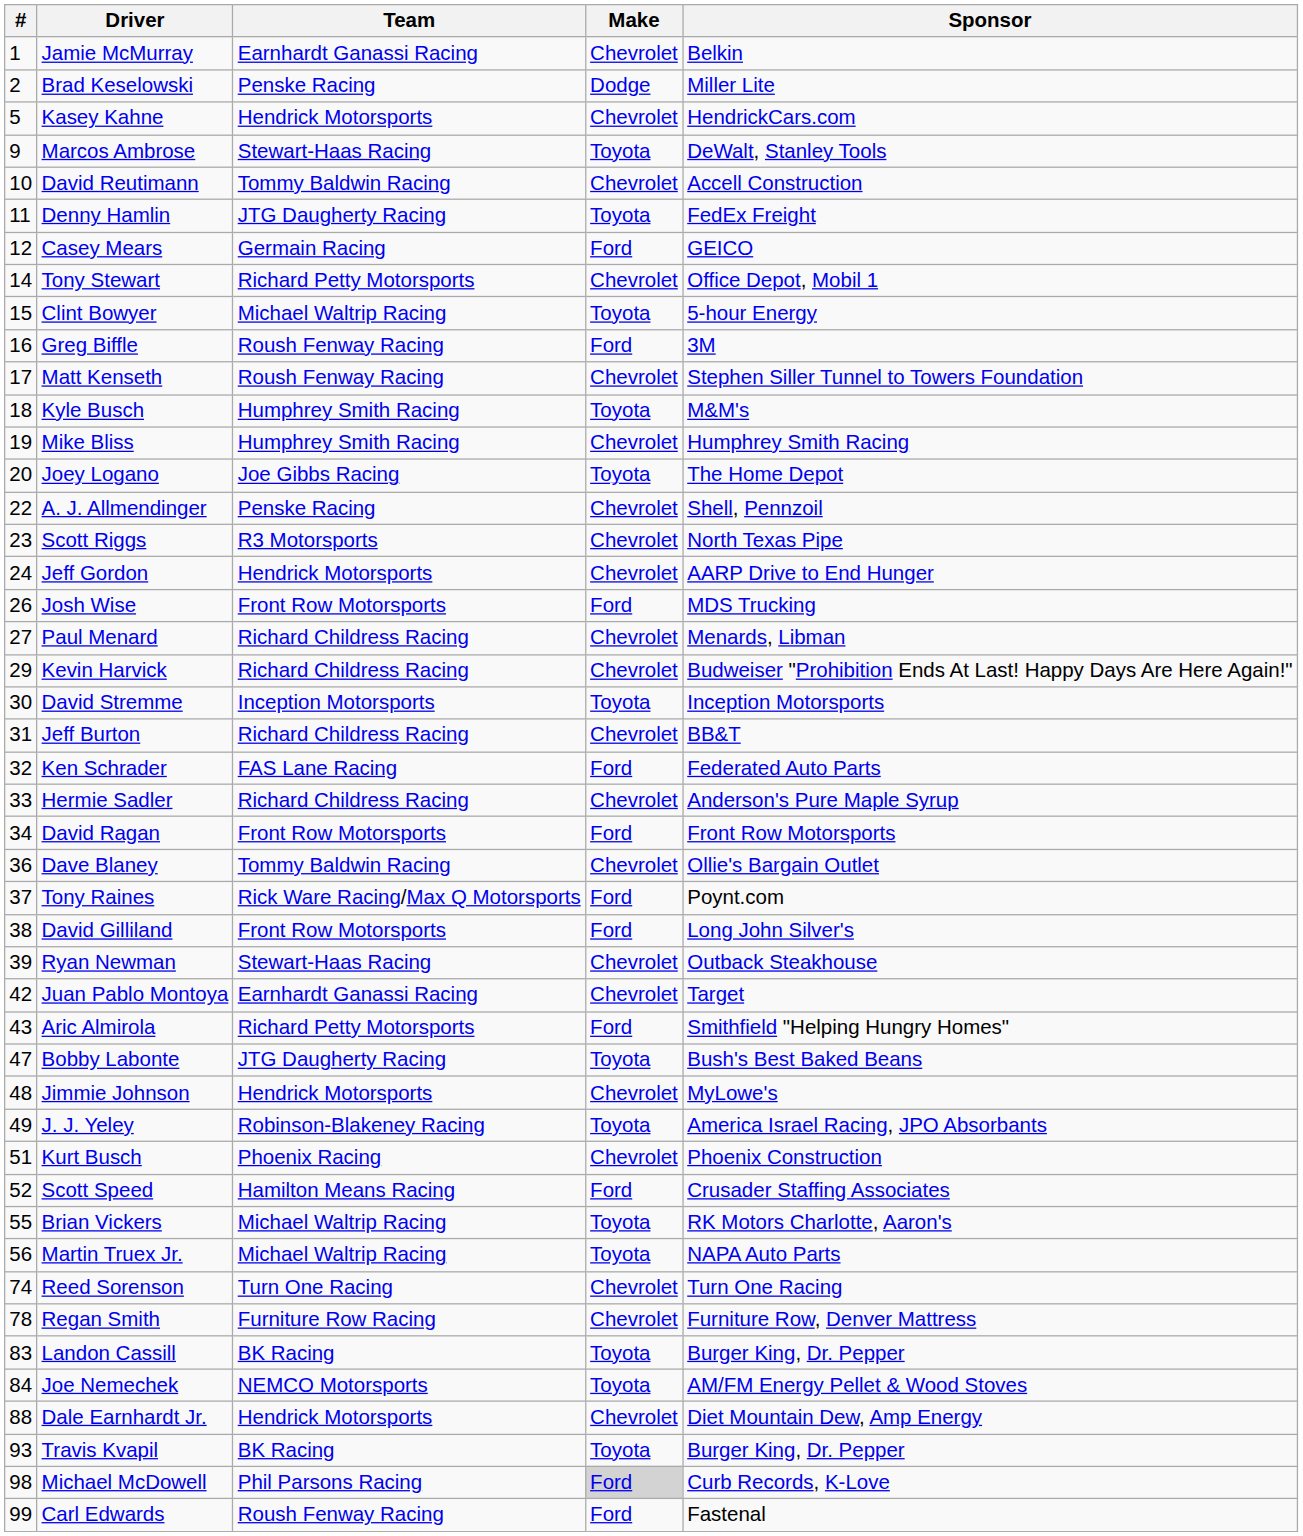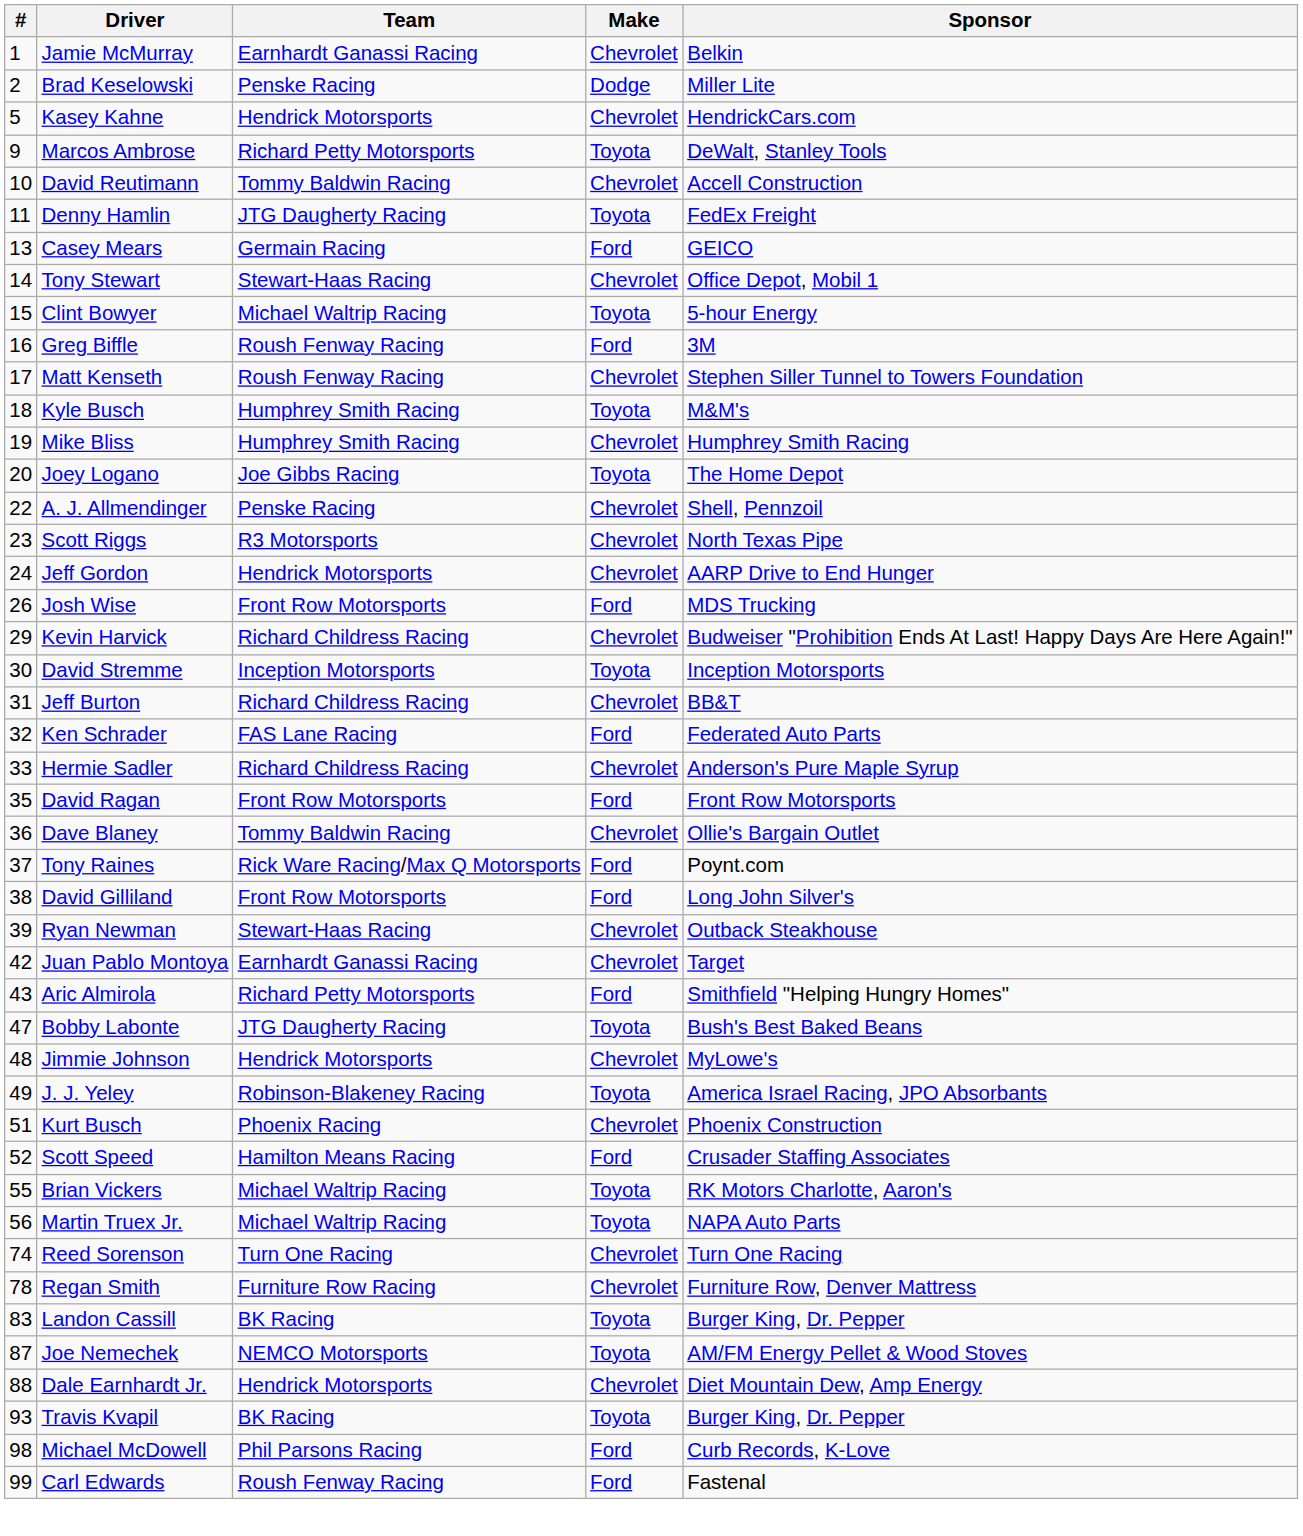 <table class="wikitable">
 <tr>
 <th>#</th>
 <th>Driver</th>
 <th>Team</th>
 <th>Make</th>
 <th>Sponsor</th>
 </tr>
 <tr>
 <td>1</td>
 <td><a href='#'>Jamie McMurray</a></td>
 <td><a href='#'>Earnhardt Ganassi Racing</a></td>
 <td><a href='#'>Chevrolet</a></td>
 <td><a href='#'>Belkin</a></td>
 </tr>
 <tr>
 <td>2</td>
 <td><a href='#'>Brad Keselowski</a></td>
 <td><a href='#'>Penske Racing</a></td>
 <td><a href='#'>Dodge</a></td>
 <td><a href='#'>Miller Lite</a></td>
 </tr>
 <tr>
 <td>5</td>
 <td><a href='#'>Kasey Kahne</a></td>
 <td><a href='#'>Hendrick Motorsports</a></td>
 <td><a href='#'>Chevrolet</a></td>
 <td><a href='#'>HendrickCars.com</a></td>
 </tr>
 <tr>
 <td>9</td>
 <td><a href='#'>Marcos Ambrose</a></td>
-<td><a href='#'>Stewart-Haas Racing</a></td>
+<td><a href='#'>Richard Petty Motorsports</a></td>
 <td><a href='#'>Toyota</a></td>
 <td><a href='#'>DeWalt</a>, <a href='#'>Stanley Tools</a></td>
 </tr>
 <tr>
 <td>10</td>
 <td><a href='#'>David Reutimann</a></td>
 <td><a href='#'>Tommy Baldwin Racing</a></td>
 <td><a href='#'>Chevrolet</a></td>
 <td><a href='#'>Accell Construction</a></td>
 </tr>
 <tr>
 <td>11</td>
 <td><a href='#'>Denny Hamlin</a></td>
 <td><a href='#'>JTG Daugherty Racing</a></td>
 <td><a href='#'>Toyota</a></td>
 <td><a href='#'>FedEx Freight</a></td>
 </tr>
 <tr>
-<td>12</td>
+<td>13</td>
 <td><a href='#'>Casey Mears</a></td>
 <td><a href='#'>Germain Racing</a></td>
 <td><a href='#'>Ford</a></td>
 <td><a href='#'>GEICO</a></td>
 </tr>
 <tr>
 <td>14</td>
 <td><a href='#'>Tony Stewart</a></td>
-<td><a href='#'>Richard Petty Motorsports</a></td>
+<td><a href='#'>Stewart-Haas Racing</a></td>
 <td><a href='#'>Chevrolet</a></td>
 <td><a href='#'>Office Depot</a>, <a href='#'>Mobil 1</a></td>
 </tr>
 <tr>
 <td>15</td>
 <td><a href='#'>Clint Bowyer</a></td>
 <td><a href='#'>Michael Waltrip Racing</a></td>
 <td><a href='#'>Toyota</a></td>
 <td><a href='#'>5-hour Energy</a></td>
 </tr>
 <tr>
 <td>16</td>
 <td><a href='#'>Greg Biffle</a></td>
 <td><a href='#'>Roush Fenway Racing</a></td>
 <td><a href='#'>Ford</a></td>
 <td><a href='#'>3M</a></td>
 </tr>
 <tr>
 <td>17</td>
 <td><a href='#'>Matt Kenseth</a></td>
 <td><a href='#'>Roush Fenway Racing</a></td>
 <td><a href='#'>Chevrolet</a></td>
 <td><a href='#'>Stephen Siller Tunnel to Towers Foundation</a></td>
 </tr>
 <tr>
 <td>18</td>
 <td><a href='#'>Kyle Busch</a></td>
 <td><a href='#'>Humphrey Smith Racing</a></td>
 <td><a href='#'>Toyota</a></td>
 <td><a href='#'>M&M's</a></td>
 </tr>
 <tr>
 <td>19</td>
 <td><a href='#'>Mike Bliss</a></td>
 <td><a href='#'>Humphrey Smith Racing</a></td>
 <td><a href='#'>Chevrolet</a></td>
 <td><a href='#'>Humphrey Smith Racing</a></td>
 </tr>
 <tr>
 <td>20</td>
 <td><a href='#'>Joey Logano</a></td>
 <td><a href='#'>Joe Gibbs Racing</a></td>
 <td><a href='#'>Toyota</a></td>
 <td><a href='#'>The Home Depot</a></td>
 </tr>
 <tr>
 <td>22</td>
 <td><a href='#'>A. J. Allmendinger</a></td>
 <td><a href='#'>Penske Racing</a></td>
 <td><a href='#'>Chevrolet</a></td>
 <td><a href='#'>Shell</a>, <a href='#'>Pennzoil</a></td>
 </tr>
 <tr>
 <td>23</td>
 <td><a href='#'>Scott Riggs</a></td>
 <td><a href='#'>R3 Motorsports</a></td>
 <td><a href='#'>Chevrolet</a></td>
 <td><a href='#'>North Texas Pipe</a></td>
 </tr>
 <tr>
 <td>24</td>
 <td><a href='#'>Jeff Gordon</a></td>
 <td><a href='#'>Hendrick Motorsports</a></td>
 <td><a href='#'>Chevrolet</a></td>
 <td><a href='#'>AARP Drive to End Hunger</a></td>
 </tr>
 <tr>
 <td>26</td>
 <td><a href='#'>Josh Wise</a></td>
 <td><a href='#'>Front Row Motorsports</a></td>
 <td><a href='#'>Ford</a></td>
 <td><a href='#'>MDS Trucking</a></td>
 </tr>
 <tr>
-<td>27</td>
-<td><a href='#'>Paul Menard</a></td>
-<td><a href='#'>Richard Childress Racing</a></td>
-<td><a href='#'>Chevrolet</a></td>
-<td><a href='#'>Menards</a>, <a href='#'>Libman</a></td>
-</tr>
-<tr>
 <td>29</td>
 <td><a href='#'>Kevin Harvick</a></td>
 <td><a href='#'>Richard Childress Racing</a></td>
 <td><a href='#'>Chevrolet</a></td>
 <td><a href='#'>Budweiser</a> "<a href='#'>Prohibition</a> Ends At Last! Happy Days Are Here Again!"</td>
 </tr>
 <tr>
 <td>30</td>
 <td><a href='#'>David Stremme</a></td>
 <td><a href='#'>Inception Motorsports</a></td>
 <td><a href='#'>Toyota</a></td>
 <td><a href='#'>Inception Motorsports</a></td>
 </tr>
 <tr>
 <td>31</td>
 <td><a href='#'>Jeff Burton</a></td>
 <td><a href='#'>Richard Childress Racing</a></td>
 <td><a href='#'>Chevrolet</a></td>
 <td><a href='#'>BB&T</a></td>
 </tr>
 <tr>
 <td>32</td>
 <td><a href='#'>Ken Schrader</a></td>
 <td><a href='#'>FAS Lane Racing</a></td>
 <td><a href='#'>Ford</a></td>
 <td><a href='#'>Federated Auto Parts</a></td>
 </tr>
 <tr>
 <td>33</td>
 <td><a href='#'>Hermie Sadler</a></td>
 <td><a href='#'>Richard Childress Racing</a></td>
 <td><a href='#'>Chevrolet</a></td>
 <td><a href='#'>Anderson's Pure Maple Syrup</a></td>
 </tr>
 <tr>
-<td>34</td>
+<td>35</td>
 <td><a href='#'>David Ragan</a></td>
 <td><a href='#'>Front Row Motorsports</a></td>
 <td><a href='#'>Ford</a></td>
 <td><a href='#'>Front Row Motorsports</a></td>
 </tr>
 <tr>
 <td>36</td>
 <td><a href='#'>Dave Blaney</a></td>
 <td><a href='#'>Tommy Baldwin Racing</a></td>
 <td><a href='#'>Chevrolet</a></td>
 <td><a href='#'>Ollie's Bargain Outlet</a></td>
 </tr>
 <tr>
 <td>37</td>
 <td><a href='#'>Tony Raines</a></td>
 <td><a href='#'>Rick Ware Racing</a>/<a href='#'>Max Q Motorsports</a></td>
 <td><a href='#'>Ford</a></td>
 <td>Poynt.com</td>
 </tr>
 <tr>
 <td>38</td>
 <td><a href='#'>David Gilliland</a></td>
 <td><a href='#'>Front Row Motorsports</a></td>
 <td><a href='#'>Ford</a></td>
 <td><a href='#'>Long John Silver's</a></td>
 </tr>
 <tr>
 <td>39</td>
 <td><a href='#'>Ryan Newman</a></td>
 <td><a href='#'>Stewart-Haas Racing</a></td>
 <td><a href='#'>Chevrolet</a></td>
 <td><a href='#'>Outback Steakhouse</a></td>
 </tr>
 <tr>
 <td>42</td>
 <td><a href='#'>Juan Pablo Montoya</a></td>
 <td><a href='#'>Earnhardt Ganassi Racing</a></td>
 <td><a href='#'>Chevrolet</a></td>
 <td><a href='#'>Target</a></td>
 </tr>
 <tr>
 <td>43</td>
 <td><a href='#'>Aric Almirola</a></td>
 <td><a href='#'>Richard Petty Motorsports</a></td>
 <td><a href='#'>Ford</a></td>
 <td><a href='#'>Smithfield</a> "Helping Hungry Homes"</td>
 </tr>
 <tr>
 <td>47</td>
 <td><a href='#'>Bobby Labonte</a></td>
 <td><a href='#'>JTG Daugherty Racing</a></td>
 <td><a href='#'>Toyota</a></td>
 <td><a href='#'>Bush's Best Baked Beans</a></td>
 </tr>
 <tr>
 <td>48</td>
 <td><a href='#'>Jimmie Johnson</a></td>
 <td><a href='#'>Hendrick Motorsports</a></td>
 <td><a href='#'>Chevrolet</a></td>
 <td><a href='#'>MyLowe's</a></td>
 </tr>
 <tr>
 <td>49</td>
 <td><a href='#'>J. J. Yeley</a></td>
 <td><a href='#'>Robinson-Blakeney Racing</a></td>
 <td><a href='#'>Toyota</a></td>
 <td><a href='#'>America Israel Racing</a>, <a href='#'>JPO Absorbants</a></td>
 </tr>
 <tr>
 <td>51</td>
 <td><a href='#'>Kurt Busch</a></td>
 <td><a href='#'>Phoenix Racing</a></td>
 <td><a href='#'>Chevrolet</a></td>
 <td><a href='#'>Phoenix Construction</a></td>
 </tr>
 <tr>
 <td>52</td>
 <td><a href='#'>Scott Speed</a></td>
 <td><a href='#'>Hamilton Means Racing</a></td>
 <td><a href='#'>Ford</a></td>
 <td><a href='#'>Crusader Staffing Associates</a></td>
 </tr>
 <tr>
 <td>55</td>
 <td><a href='#'>Brian Vickers</a></td>
 <td><a href='#'>Michael Waltrip Racing</a></td>
 <td><a href='#'>Toyota</a></td>
 <td><a href='#'>RK Motors Charlotte</a>, <a href='#'>Aaron's</a></td>
 </tr>
 <tr>
 <td>56</td>
 <td><a href='#'>Martin Truex Jr.</a></td>
 <td><a href='#'>Michael Waltrip Racing</a></td>
 <td><a href='#'>Toyota</a></td>
 <td><a href='#'>NAPA Auto Parts</a></td>
 </tr>
 <tr>
 <td>74</td>
 <td><a href='#'>Reed Sorenson</a></td>
 <td><a href='#'>Turn One Racing</a></td>
 <td><a href='#'>Chevrolet</a></td>
 <td><a href='#'>Turn One Racing</a></td>
 </tr>
 <tr>
 <td>78</td>
 <td><a href='#'>Regan Smith</a></td>
 <td><a href='#'>Furniture Row Racing</a></td>
 <td><a href='#'>Chevrolet</a></td>
 <td><a href='#'>Furniture Row</a>, <a href='#'>Denver Mattress</a></td>
 </tr>
 <tr>
 <td>83</td>
 <td><a href='#'>Landon Cassill</a></td>
 <td><a href='#'>BK Racing</a></td>
 <td><a href='#'>Toyota</a></td>
 <td><a href='#'>Burger King</a>, <a href='#'>Dr. Pepper</a></td>
 </tr>
 <tr>
-<td>84</td>
+<td>87</td>
 <td><a href='#'>Joe Nemechek</a></td>
 <td><a href='#'>NEMCO Motorsports</a></td>
 <td><a href='#'>Toyota</a></td>
 <td><a href='#'>AM/FM Energy Pellet & Wood Stoves</a></td>
 </tr>
 <tr>
 <td>88</td>
 <td><a href='#'>Dale Earnhardt Jr.</a></td>
 <td><a href='#'>Hendrick Motorsports</a></td>
 <td><a href='#'>Chevrolet</a></td>
 <td><a href='#'>Diet Mountain Dew</a>, <a href='#'>Amp Energy</a></td>
 </tr>
 <tr>
 <td>93</td>
 <td><a href='#'>Travis Kvapil</a></td>
 <td><a href='#'>BK Racing</a></td>
 <td><a href='#'>Toyota</a></td>
 <td><a href='#'>Burger King</a>, <a href='#'>Dr. Pepper</a></td>
 </tr>
 <tr>
 <td>98</td>
 <td><a href='#'>Michael McDowell</a></td>
 <td><a href='#'>Phil Parsons Racing</a></td>
-<td style="background: lightgrey;"><a href='#'>Ford</a></td>
+<td><a href='#'>Ford</a></td>
 <td><a href='#'>Curb Records</a>, <a href='#'>K-Love</a></td>
 </tr>
 <tr>
 <td>99</td>
 <td><a href='#'>Carl Edwards</a></td>
 <td><a href='#'>Roush Fenway Racing</a></td>
 <td><a href='#'>Ford</a></td>
 <td>Fastenal</td>
 </tr>
 </table>
